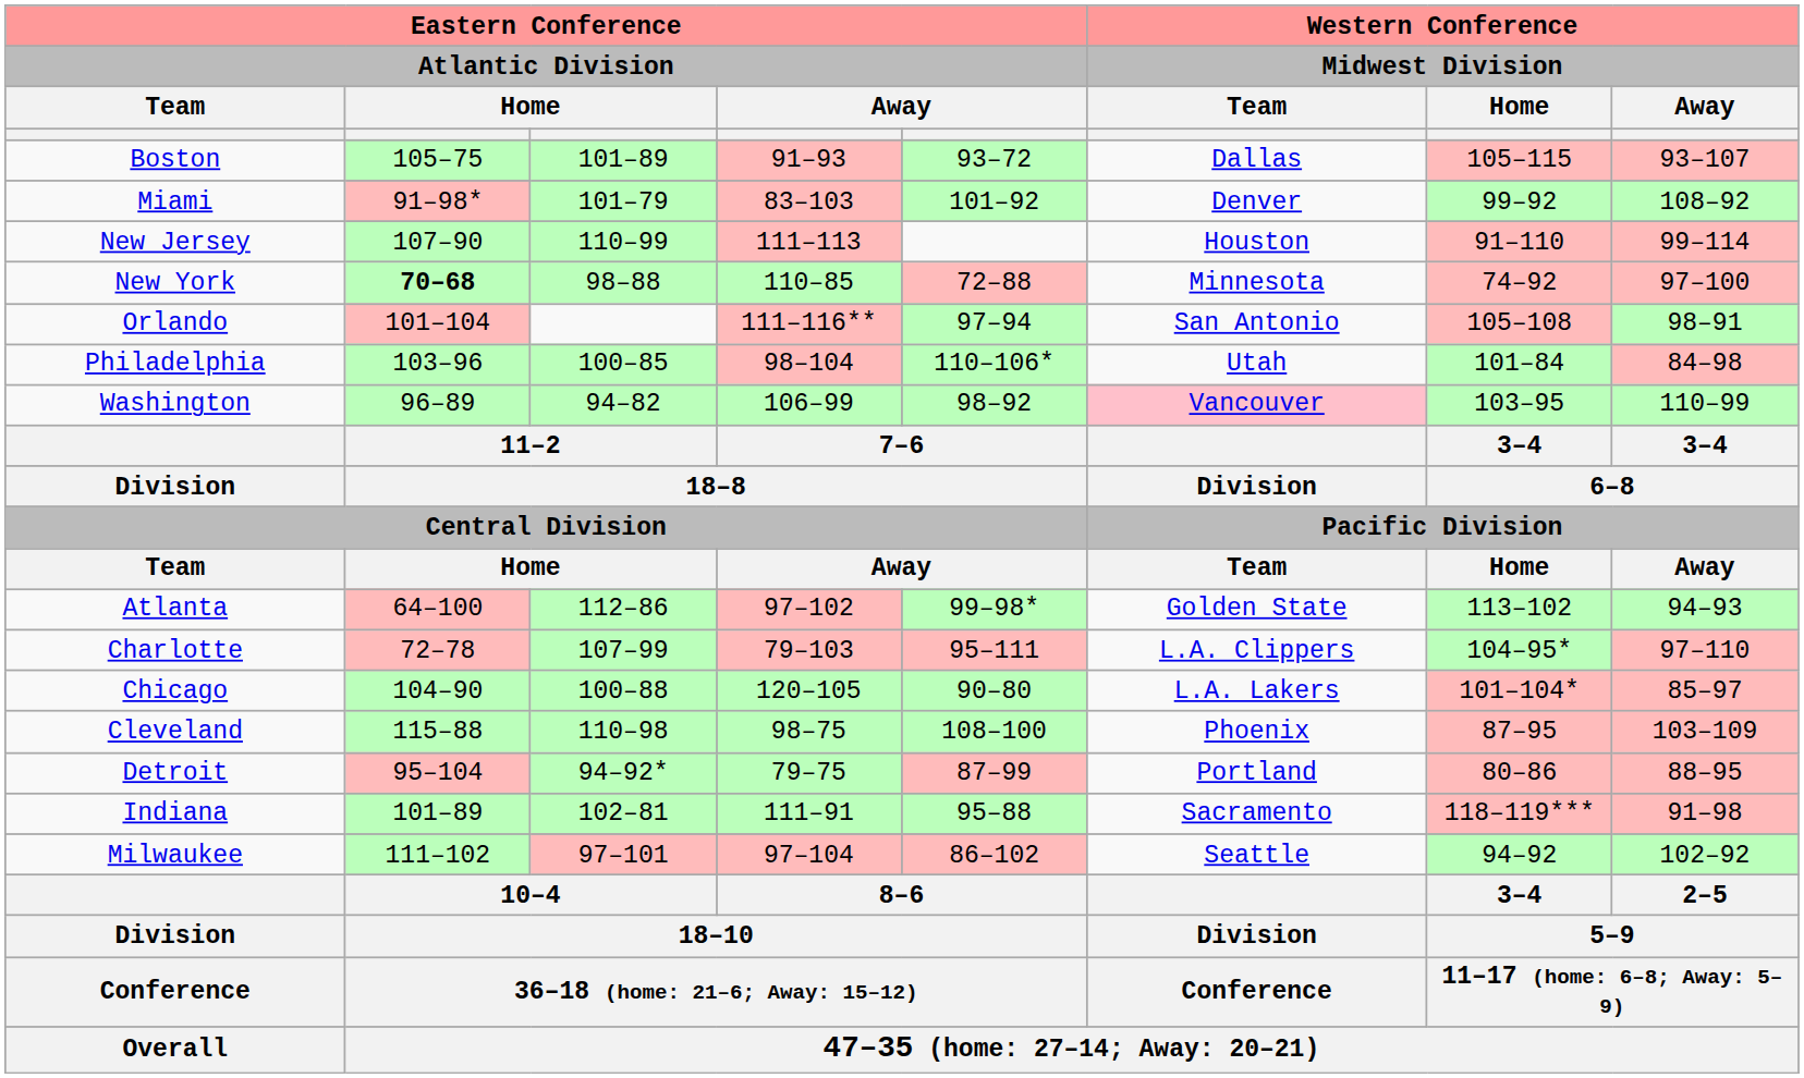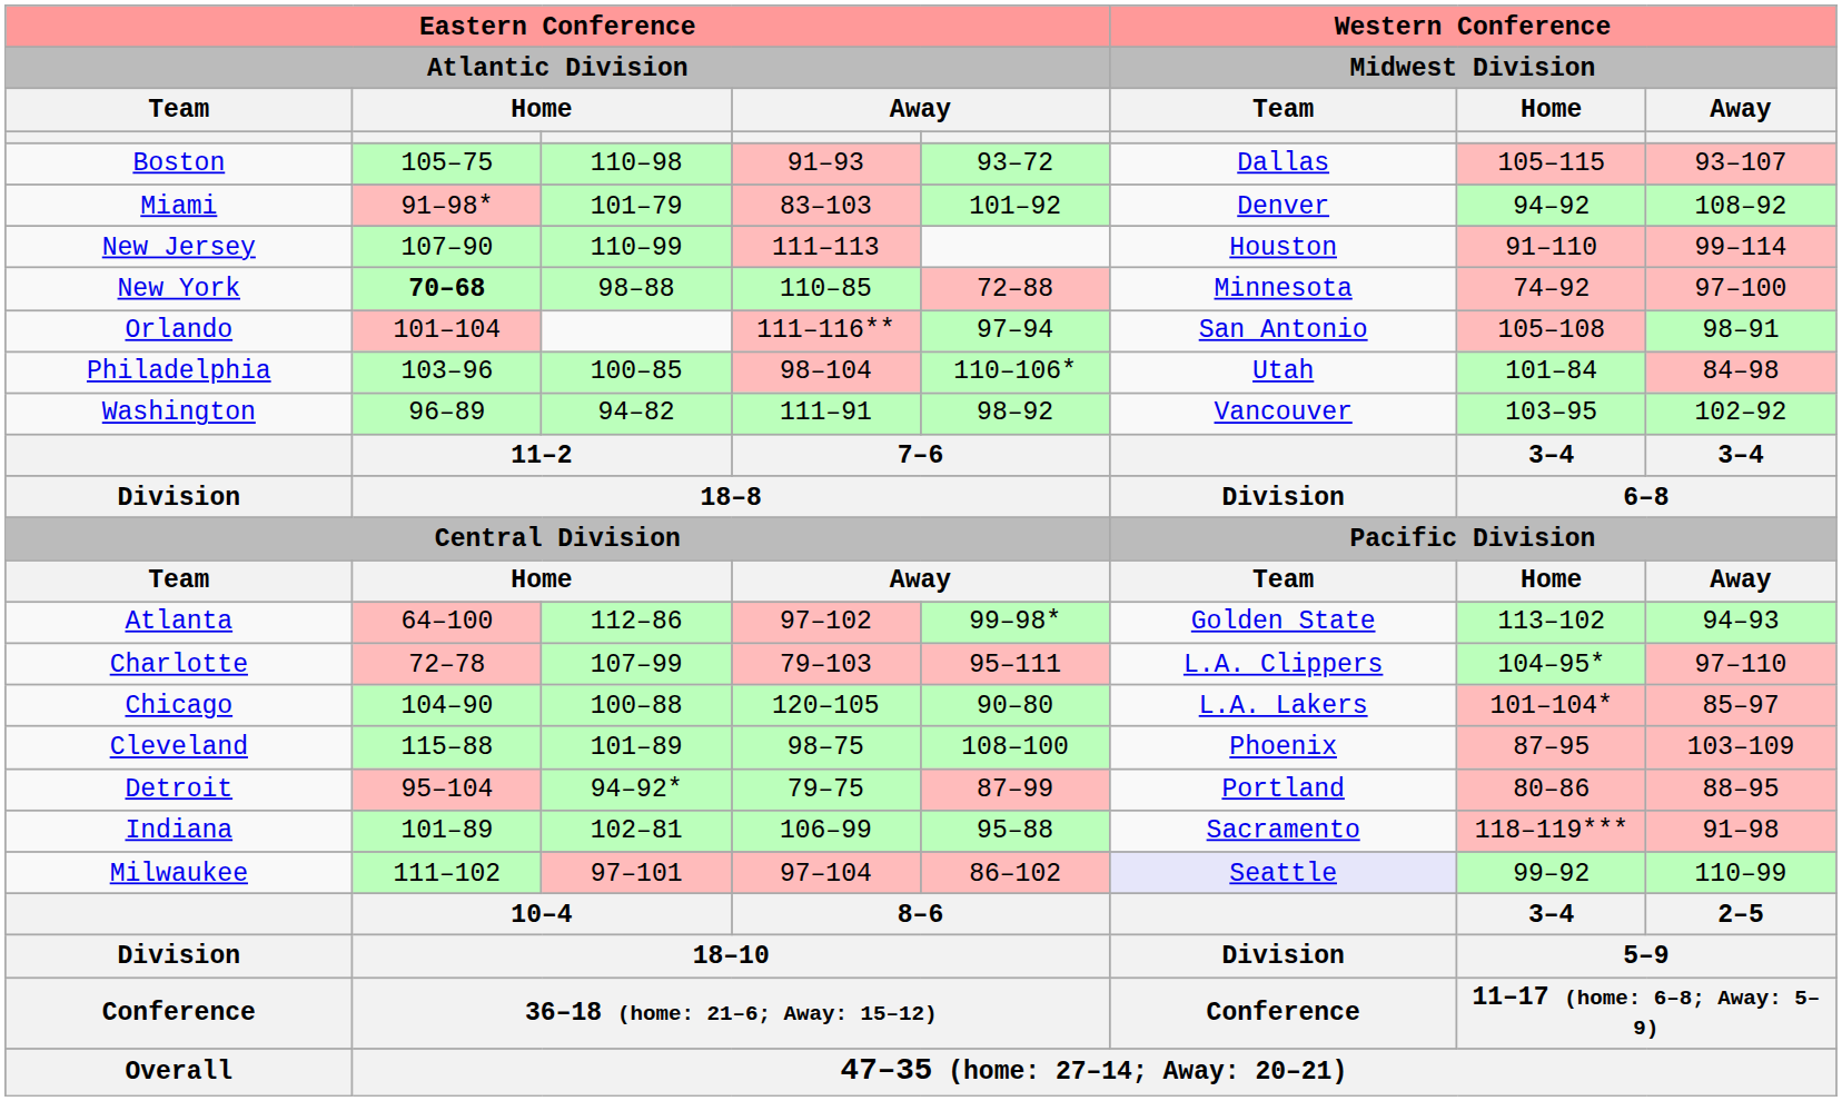 <table class="wikitable" style="font-size: 100%; text-align:center;">
 <tr>
 <th colspan="5" style="background:#FF9999;">Eastern Conference</th>
 <th colspan="3" style="background:#FF9999;">Western Conference</th>
 </tr>
 <tr>
 <th colspan="5" style="background:#BBBBBB;">Atlantic Division</th>
 <th colspan="3" style="background:#BBBBBB;">Midwest Division</th>
 </tr>
 <tr>
 <th colspan="1">Team</th>
 <th colspan="2">Home</th>
 <th colspan="2">Away</th>
 <th colspan="1">Team</th>
 <th colspan="1">Home</th>
 <th colspan="1">Away</th>
 </tr>
 <tr>
 <th width=170></th>
 <th width=90></th>
 <th width=90></th>
 <th width=90></th>
 <th width=90></th>
 <th width=170></th>
 <th width=90></th>
 <th width=90></th>
 </tr>
 <tr>
 <td><a href='#'>Boston</a></td>
 <td style="background:#bfb;">105–75</td>
-<td style="background:#bfb;">101–89</td>
+<td style="background:#bfb;">110–98</td>
 <td style="background:#fbb;">91–93</td>
 <td style="background:#bfb;">93–72</td>
 <td><a href='#'>Dallas</a></td>
 <td style="background:#fbb;">105–115</td>
 <td style="background:#fbb;">93–107</td>
 </tr>
 <tr>
 <td><a href='#'>Miami</a></td>
 <td style="background:#fbb;">91–98*</td>
 <td style="background:#bfb;">101–79</td>
 <td style="background:#fbb;">83–103</td>
 <td style="background:#bfb;">101–92</td>
 <td><a href='#'>Denver</a></td>
-<td style="background:#bfb;">99–92</td>
+<td style="background:#bfb;">94–92</td>
 <td style="background:#bfb;">108–92</td>
 </tr>
 <tr>
 <td><a href='#'>New Jersey</a></td>
 <td style="background:#bfb;">107–90</td>
 <td style="background:#bfb;">110–99</td>
 <td style="background:#fbb;">111–113</td>
 <td></td>
 <td><a href='#'>Houston</a></td>
 <td style="background:#fbb;">91–110</td>
 <td style="background:#fbb;">99–114</td>
 </tr>
 <tr>
 <td><a href='#'>New York</a></td>
 <td style="background:#bfb;"><strong>70–68</strong></td>
 <td style="background:#bfb;">98–88</td>
 <td style="background:#bfb;">110–85</td>
 <td style="background:#fbb;">72–88</td>
 <td><a href='#'>Minnesota</a></td>
 <td style="background:#fbb;">74–92</td>
 <td style="background:#fbb;">97–100</td>
 </tr>
 <tr>
 <td><a href='#'>Orlando</a></td>
 <td style="background:#fbb;">101–104</td>
 <td></td>
 <td style="background:#fbb;">111–116**</td>
 <td style="background:#bfb;">97–94</td>
 <td><a href='#'>San Antonio</a></td>
 <td style="background:#fbb;">105–108</td>
 <td style="background:#bfb;">98–91</td>
 </tr>
 <tr>
 <td><a href='#'>Philadelphia</a></td>
 <td style="background:#bfb;">103–96</td>
 <td style="background:#bfb;">100–85</td>
 <td style="background:#fbb;">98–104</td>
 <td style="background:#bfb;">110–106*</td>
 <td><a href='#'>Utah</a></td>
 <td style="background:#bfb;">101–84</td>
 <td style="background:#fbb;">84–98</td>
 </tr>
 <tr>
 <td><a href='#'>Washington</a></td>
 <td style="background:#bfb;">96–89</td>
 <td style="background:#bfb;">94–82</td>
-<td style="background:#bfb;">106–99</td>
+<td style="background:#bfb;">111–91</td>
 <td style="background:#bfb;">98–92</td>
-<td style="background: pink;"><a href='#'>Vancouver</a></td>
+<td><a href='#'>Vancouver</a></td>
 <td style="background:#bfb;">103–95</td>
-<td style="background:#bfb;">110–99</td>
+<td style="background:#bfb;">102–92</td>
 </tr>
 <tr>
 <th colspan="1"></th>
 <th colspan="2"><strong>11–2</strong></th>
 <th colspan="2"><strong>7–6</strong></th>
 <th colspan="1"></th>
 <th colspan="1"><strong>3–4</strong></th>
 <th colspan="1"><strong>3–4</strong></th>
 </tr>
 <tr>
 <th colspan="1"><strong>Division</strong></th>
 <th colspan="4"><strong>18–8</strong></th>
 <th colspan="1"><strong>Division</strong></th>
 <th colspan="2"><strong>6–8</strong></th>
 </tr>
 <tr>
 <th colspan="5" style="background:#BBBBBB;">Central Division</th>
 <th colspan="3" style="background:#BBBBBB;">Pacific Division</th>
 </tr>
 <tr>
 <th colspan="1">Team</th>
 <th colspan="2">Home</th>
 <th colspan="2">Away</th>
 <th colspan="1">Team</th>
 <th colspan="1">Home</th>
 <th colspan="1">Away</th>
 </tr>
 <tr>
 <td><a href='#'>Atlanta</a></td>
 <td style="background:#fbb;">64–100</td>
 <td style="background:#bfb;">112–86</td>
 <td style="background:#fbb;">97–102</td>
 <td style="background:#bfb;">99–98*</td>
 <td><a href='#'>Golden State</a></td>
 <td style="background:#bfb;">113–102</td>
 <td style="background:#bfb;">94–93</td>
 </tr>
 <tr>
 <td><a href='#'>Charlotte</a></td>
 <td style="background:#fbb;">72–78</td>
 <td style="background:#bfb;">107–99</td>
 <td style="background:#fbb;">79–103</td>
 <td style="background:#fbb;">95–111</td>
 <td><a href='#'>L.A. Clippers</a></td>
 <td style="background:#bfb;">104–95*</td>
 <td style="background:#fbb;">97–110</td>
 </tr>
 <tr>
 <td><a href='#'>Chicago</a></td>
 <td style="background:#bfb;">104–90</td>
 <td style="background:#bfb;">100–88</td>
 <td style="background:#bfb;">120–105</td>
 <td style="background:#bfb;">90–80</td>
 <td><a href='#'>L.A. Lakers</a></td>
 <td style="background:#fbb;">101–104*</td>
 <td style="background:#fbb;">85–97</td>
 </tr>
 <tr>
 <td><a href='#'>Cleveland</a></td>
 <td style="background:#bfb;">115–88</td>
-<td style="background:#bfb;">110–98</td>
+<td style="background:#bfb;">101–89</td>
 <td style="background:#bfb;">98–75</td>
 <td style="background:#bfb;">108–100</td>
 <td><a href='#'>Phoenix</a></td>
 <td style="background:#fbb;">87–95</td>
 <td style="background:#fbb;">103–109</td>
 </tr>
 <tr>
 <td><a href='#'>Detroit</a></td>
 <td style="background:#fbb;">95–104</td>
 <td style="background:#bfb;">94–92*</td>
 <td style="background:#bfb;">79–75</td>
 <td style="background:#fbb;">87–99</td>
 <td><a href='#'>Portland</a></td>
 <td style="background:#fbb;">80–86</td>
 <td style="background:#fbb;">88–95</td>
 </tr>
 <tr>
 <td><a href='#'>Indiana</a></td>
 <td style="background:#bfb;">101–89</td>
 <td style="background:#bfb;">102–81</td>
-<td style="background:#bfb;">111–91</td>
+<td style="background:#bfb;">106–99</td>
 <td style="background:#bfb;">95–88</td>
 <td><a href='#'>Sacramento</a></td>
 <td style="background:#fbb;">118–119***</td>
 <td style="background:#fbb;">91–98</td>
 </tr>
 <tr>
 <td><a href='#'>Milwaukee</a></td>
 <td style="background:#bfb;">111–102</td>
 <td style="background:#fbb;">97–101</td>
 <td style="background:#fbb;">97–104</td>
 <td style="background:#fbb;">86–102</td>
-<td><a href='#'>Seattle</a></td>
-<td style="background:#bfb;">94–92</td>
-<td style="background:#bfb;">102–92</td>
+<td style="background: lavender;"><a href='#'>Seattle</a></td>
+<td style="background:#bfb;">99–92</td>
+<td style="background:#bfb;">110–99</td>
 </tr>
 <tr>
 <th colspan="1"></th>
 <th colspan="2"><strong>10–4</strong></th>
 <th colspan="2"><strong>8–6</strong></th>
 <th colspan="1"></th>
 <th colspan="1"><strong>3–4</strong></th>
 <th colspan="1"><strong>2–5</strong></th>
 </tr>
 <tr>
 <th colspan="1"><strong>Division</strong></th>
 <th colspan="4"><strong>18–10</strong></th>
 <th colspan="1"><strong>Division</strong></th>
 <th colspan="2"><strong>5–9</strong></th>
 </tr>
 <tr>
 <th colspan="1"><strong>Conference</strong></th>
 <th colspan="4"><strong>36–18 <small>(home: 21–6;  Away: 15–12)</small></strong></th>
 <th colspan="1"><strong>Conference</strong></th>
 <th colspan="2"><strong>11–17 <small>(home: 6–8; Away: 5–9)</small></strong></th>
 </tr>
 <tr>
 <th colspan="1"><strong>Overall</strong></th>
 <th colspan="7"><strong><big>47–35</big>      (home: 27–14;  Away: 20–21)</strong></th>
 </tr>
 </table>
